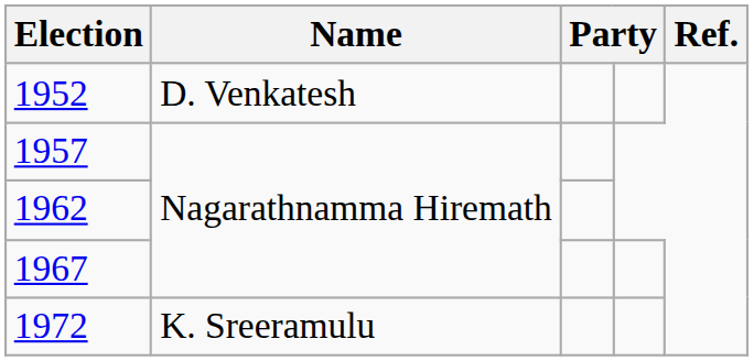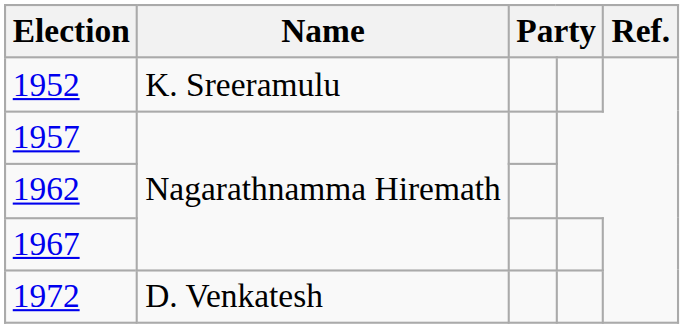 <table class="wikitable sortable">
 <tr>
 <th>Election</th>
 <th>Name</th>
 <th colspan="2">Party</th>
 <th>Ref.</th>
 </tr>
 <tr>
 <td><a href='#'>1952</a></td>
-<td>D. Venkatesh</td>
+<td>K. Sreeramulu</td>
 <td></td>
 <td></td>
 </tr>
 <tr>
 <td><a href='#'>1957</a></td>
 <td rowspan="3">Nagarathnamma Hiremath</td>
 <td></td>
 </tr>
 <tr>
 <td><a href='#'>1962</a></td>
 <td></td>
 </tr>
 <tr>
 <td><a href='#'>1967</a></td>
 <td></td>
 <td></td>
 </tr>
 <tr>
 <td><a href='#'>1972</a></td>
-<td>K. Sreeramulu</td>
+<td>D. Venkatesh</td>
 <td></td>
 <td></td>
 </tr>
 </table>
